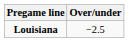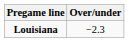 <table class="wikitable">
 <tr align="center">
 <th style=>Pregame line</th>
 <th style=>Over/under</th>
 </tr>
 <tr align="center">
 <td><strong>Louisiana</strong></td>
-<td>−2.5</td>
+<td>−2.3</td>
 </tr>
 </table>
